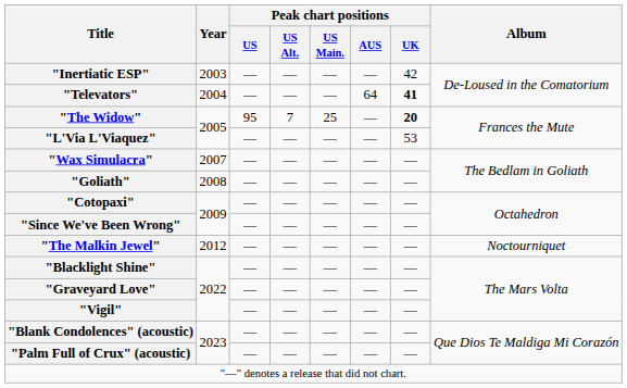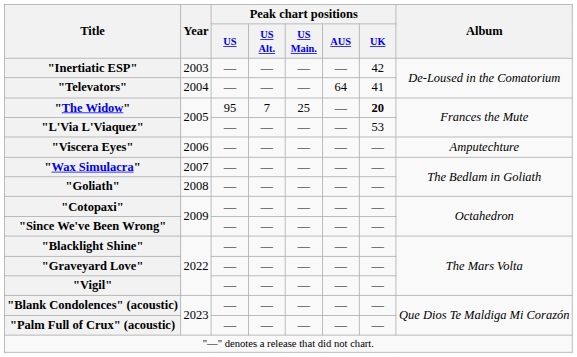 <table class="wikitable plainrowheaders">
 <tr>
 <th scope="col" rowspan="2">Title</th>
 <th scope="col" rowspan="2">Year</th>
 <th scope="col" colspan="5">Peak chart positions</th>
 <th scope="col" rowspan="2">Album</th>
 </tr>
 <tr>
 <th width="40"><small><a href='#'>US</a><br></small></th>
 <th width="40"><small><a href='#'>US<br>Alt.</a><br></small></th>
 <th width="40"><small><a href='#'>US<br>Main.</a><br></small></th>
 <th width="40"><small><a href='#'>AUS</a><br></small></th>
 <th width="40"><small><a href='#'>UK</a><br></small></th>
 </tr>
 <tr>
 <th scope="row">"Inertiatic ESP"</th>
 <td align="center">2003</td>
 <td align="center">—</td>
 <td align="center">—</td>
 <td align="center">—</td>
 <td align="center">—</td>
 <td align="center">42</td>
 <td rowspan="2" align="center"><em>De-Loused in the Comatorium</em></td>
 </tr>
 <tr>
 <th scope="row">"Televators"</th>
 <td align="center">2004</td>
 <td align="center">—</td>
 <td align="center">—</td>
 <td align="center">—</td>
 <td align="center">64</td>
-<td align="center"><strong>41</strong></td>
+<td align="center">41</td>
 </tr>
 <tr>
 <th scope="row">"<a href='#'>The Widow</a>"</th>
 <td rowspan="2" align="center">2005</td>
 <td align="center">95</td>
 <td align="center">7</td>
 <td align="center">25</td>
 <td align="center">—</td>
 <td align="center"><strong>20</strong></td>
 <td rowspan="2" align="center"><em>Frances the Mute</em></td>
 </tr>
 <tr>
 <th scope="row">"L'Via L'Viaquez"</th>
 <td align="center">—</td>
 <td align="center">—</td>
 <td align="center">—</td>
 <td align="center">—</td>
 <td align="center">53</td>
+</tr>
+<tr>
+<th scope="row">"Viscera Eyes"</th>
+<td align="center">2006</td>
+<td align="center">—</td>
+<td align="center">—</td>
+<td align="center">—</td>
+<td align="center">—</td>
+<td align="center">—</td>
+<td align="center"><em>Amputechture</em></td>
 </tr>
 <tr>
 <th scope="row">"<a href='#'>Wax Simulacra</a>"</th>
 <td align="center">2007</td>
 <td align="center">—</td>
 <td align="center">—</td>
 <td align="center">—</td>
 <td align="center">—</td>
 <td align="center">—</td>
 <td rowspan="2" align="center"><em>The Bedlam in Goliath</em></td>
 </tr>
 <tr>
 <th scope="row">"Goliath"</th>
 <td align="center">2008</td>
 <td align="center">—</td>
 <td align="center">—</td>
 <td align="center">—</td>
 <td align="center">—</td>
 <td align="center">—</td>
 </tr>
 <tr>
 <th scope="row">"Cotopaxi"</th>
 <td align="center" rowspan="2">2009</td>
 <td align="center">—</td>
 <td align="center">—</td>
 <td align="center">—</td>
 <td align="center">—</td>
 <td align="center">—</td>
 <td align="center" rowspan="2"><em>Octahedron</em></td>
 </tr>
 <tr>
 <th scope="row">"Since We've Been Wrong"</th>
 <td align="center">—</td>
 <td align="center">—</td>
 <td align="center">—</td>
 <td align="center">—</td>
 <td align="center">—</td>
-</tr>
-<tr>
-<th scope="row">"<a href='#'>The Malkin Jewel</a>"</th>
-<td align="center">2012</td>
-<td align="center">—</td>
-<td align="center">—</td>
-<td align="center">—</td>
-<td align="center">—</td>
-<td align="center">—</td>
-<td align="center"><em>Noctourniquet</em></td>
 </tr>
 <tr>
 <th scope="row">"Blacklight Shine"</th>
 <td align="center" rowspan="3">2022</td>
 <td align="center">—</td>
 <td align="center">—</td>
 <td align="center">—</td>
 <td align="center">—</td>
 <td align="center">—</td>
 <td rowspan="3" align="center"><em>The Mars Volta</em></td>
 </tr>
 <tr>
 <th scope="row">"Graveyard Love"</th>
 <td align="center">—</td>
 <td align="center">—</td>
 <td align="center">—</td>
 <td align="center">—</td>
 <td align="center">—</td>
 </tr>
 <tr>
 <th scope="row">"Vigil"</th>
 <td align="center">—</td>
 <td align="center">—</td>
 <td align="center">—</td>
 <td align="center">—</td>
 <td align="center">—</td>
 </tr>
 <tr>
 <th scope="row">"Blank Condolences" (acoustic)</th>
 <td align="center" rowspan="2">2023</td>
 <td align="center">—</td>
 <td align="center">—</td>
 <td align="center">—</td>
 <td align="center">—</td>
 <td align="center">—</td>
 <td rowspan="2" align="center"><em>Que Dios Te Maldiga Mi Corazón</em></td>
 </tr>
 <tr>
 <th scope="row">"Palm Full of Crux" (acoustic)</th>
 <td align="center">—</td>
 <td align="center">—</td>
 <td align="center">—</td>
 <td align="center">—</td>
 <td align="center">—</td>
 </tr>
 <tr>
 <td align="center" colspan="8" style="font-size: 85%">"—" denotes a release that did not chart.</td>
 </tr>
 </table>
